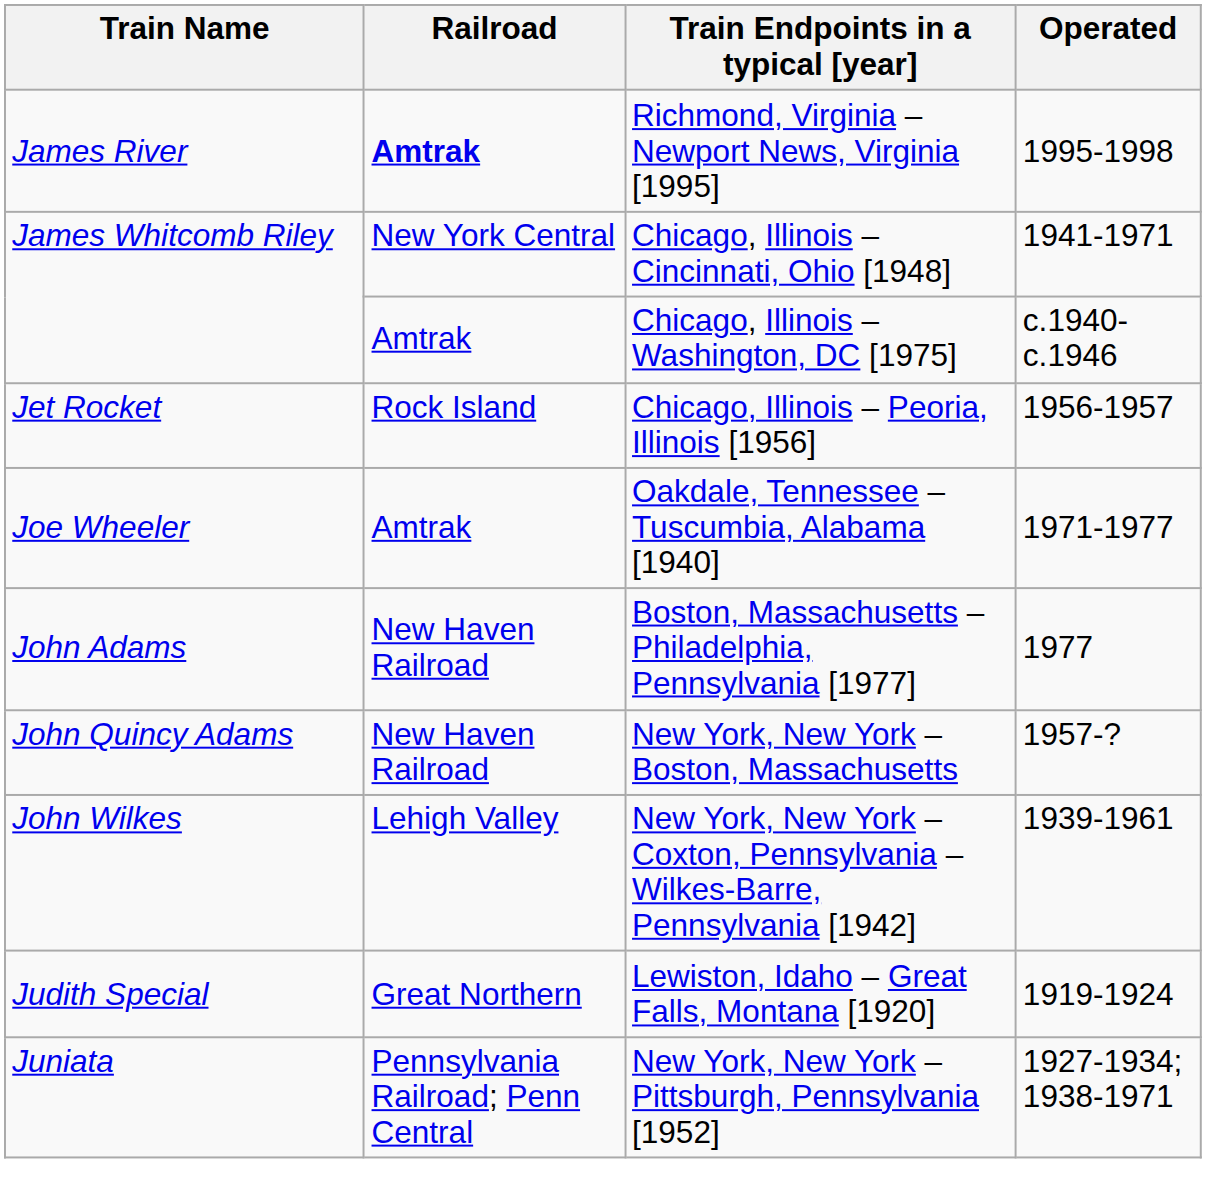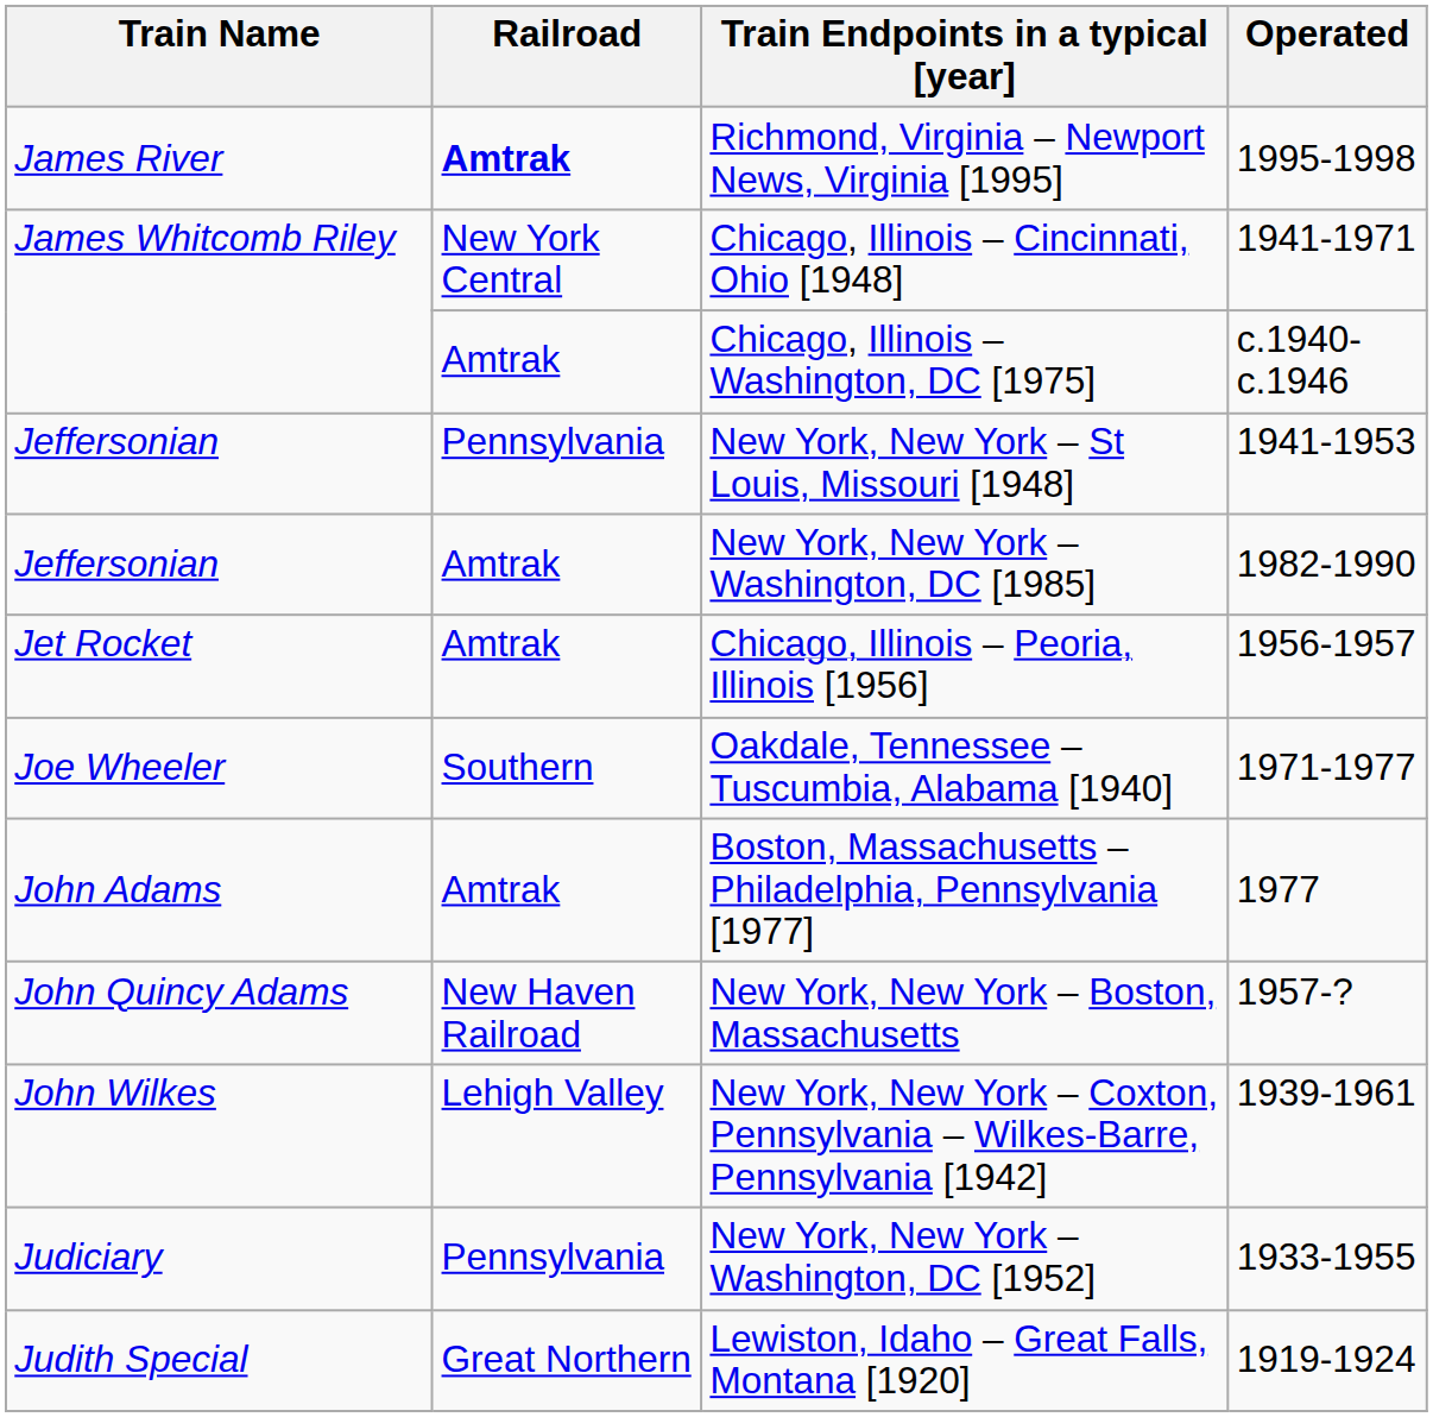 <table class="wikitable">
 <tr valign="top"valign="top">
 <th width="175px">Train Name</th>
 <th>Railroad</th>
 <th>Train Endpoints in a typical [year]</th>
 <th>Operated</th>
 </tr>
 <tr>
 <td><a href='#'><em>James River</em></a></td>
 <td><strong><a href='#'>Amtrak</a></strong></td>
 <td><a href='#'>Richmond, Virginia</a> – <a href='#'>Newport News, Virginia</a> [1995]</td>
 <td>1995-1998</td>
 </tr>
 <tr valign="top">
 <td rowspan="2"><em><a href='#'>James Whitcomb Riley</a></em></td>
 <td><a href='#'>New York Central</a></td>
 <td><a href='#'>Chicago</a>, <a href='#'>Illinois</a> – <a href='#'>Cincinnati, Ohio</a> [1948]</td>
 <td>1941-1971</td>
 </tr>
 <tr>
 <td><a href='#'>Amtrak</a></td>
 <td><a href='#'>Chicago</a>, <a href='#'>Illinois</a> – <a href='#'>Washington, DC</a> [1975]</td>
 <td>c.1940-c.1946</td>
 </tr>
 <tr valign="top">
+<td><em><a href='#'>Jeffersonian</a></em></td>
+<td><a href='#'>Pennsylvania</a></td>
+<td><a href='#'>New York, New York</a> – <a href='#'>St Louis, Missouri</a> [1948]</td>
+<td>1941-1953</td>
+</tr>
+<tr>
+<td><a href='#'><em>Jeffersonian</em></a></td>
+<td><a href='#'>Amtrak</a></td>
+<td><a href='#'>New York, New York</a> – <a href='#'>Washington, DC</a> [1985]</td>
+<td>1982-1990</td>
+</tr>
+<tr valign="top">
 <td><em><a href='#'>Jet Rocket</a></em></td>
-<td><a href='#'>Rock Island</a></td>
+<td><a href='#'>Amtrak</a></td>
 <td><a href='#'>Chicago, Illinois</a> – <a href='#'>Peoria, Illinois</a> [1956]</td>
 <td>1956-1957</td>
 </tr>
 <tr>
 <td><em><a href='#'>Joe Wheeler</a></em></td>
-<td><a href='#'>Amtrak</a></td>
+<td><a href='#'>Southern</a></td>
 <td><a href='#'>Oakdale, Tennessee</a> – <a href='#'>Tuscumbia, Alabama</a> [1940]</td>
 <td>1971-1977</td>
 </tr>
 <tr>
 <td><a href='#'><em>John Adams</em></a></td>
-<td><a href='#'>New Haven Railroad</a></td>
+<td><a href='#'>Amtrak</a></td>
 <td><a href='#'>Boston, Massachusetts</a> – <a href='#'>Philadelphia, Pennsylvania</a> [1977]</td>
 <td>1977</td>
 </tr>
 <tr valign="top">
 <td><em><a href='#'>John Quincy Adams</a></em></td>
 <td><a href='#'>New Haven Railroad</a></td>
 <td><a href='#'>New York, New York</a> – <a href='#'>Boston, Massachusetts</a></td>
 <td>1957-?</td>
 </tr>
 <tr valign="top">
 <td><em><a href='#'>John Wilkes</a></em></td>
 <td><a href='#'>Lehigh Valley</a></td>
 <td><a href='#'>New York, New York</a> – <a href='#'>Coxton, Pennsylvania</a> – <a href='#'>Wilkes-Barre, Pennsylvania</a> [1942]</td>
 <td>1939-1961</td>
 </tr>
 <tr>
+<td><a href='#'><em>Judiciary</em></a></td>
+<td><a href='#'>Pennsylvania</a></td>
+<td><a href='#'>New York, New York</a> – <a href='#'>Washington, DC</a> [1952]</td>
+<td>1933-1955</td>
+</tr>
+<tr>
 <td><em><a href='#'>Judith Special</a></em></td>
 <td><a href='#'>Great Northern</a></td>
 <td><a href='#'>Lewiston, Idaho</a> – <a href='#'>Great Falls, Montana</a> [1920]</td>
 <td>1919-1924</td>
 </tr>
-<tr valign="top">
-<td><em><a href='#'>Juniata</a></em></td>
-<td><a href='#'>Pennsylvania Railroad</a>; <a href='#'>Penn Central</a></td>
-<td><a href='#'>New York, New York</a> – <a href='#'>Pittsburgh, Pennsylvania</a> [1952]</td>
-<td>1927-1934; 1938-1971</td>
-</tr>
 </table>
